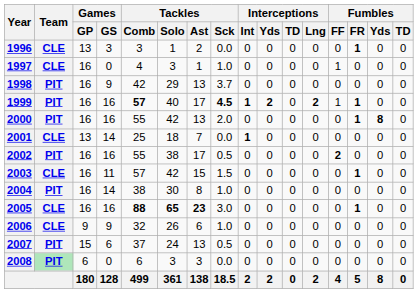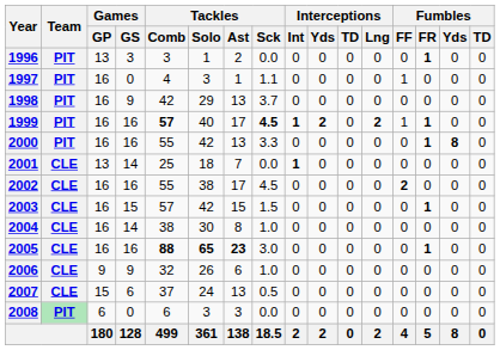 <table class="wikitable" style="text-align:center">
 <tr>
 <th rowspan="2">Year</th>
 <th rowspan="2">Team</th>
 <th colspan="2">Games</th>
 <th colspan="4">Tackles</th>
 <th colspan="4">Interceptions</th>
 <th colspan="4">Fumbles</th>
 </tr>
 <tr>
 <th>GP</th>
 <th>GS</th>
 <th>Comb</th>
 <th>Solo</th>
 <th>Ast</th>
 <th>Sck</th>
 <th>Int</th>
 <th>Yds</th>
 <th>TD</th>
 <th>Lng</th>
 <th>FF</th>
 <th>FR</th>
 <th>Yds</th>
 <th>TD</th>
 </tr>
 <tr>
 <th><a href='#'>1996</a></th>
-<th><a href='#'>CLE</a></th>
+<th><a href='#'>PIT</a></th>
 <td>13</td>
 <td>3</td>
 <td>3</td>
 <td>1</td>
 <td>2</td>
 <td>0.0</td>
 <td>0</td>
 <td>0</td>
 <td>0</td>
 <td>0</td>
 <td>0</td>
 <td><strong>1</strong></td>
 <td>0</td>
 <td>0</td>
 </tr>
 <tr>
 <th><a href='#'>1997</a></th>
-<th><a href='#'>CLE</a></th>
+<th><a href='#'>PIT</a></th>
 <td>16</td>
 <td>0</td>
 <td>4</td>
 <td>3</td>
 <td>1</td>
-<td>1.0</td>
+<td>1.1</td>
 <td>0</td>
 <td>0</td>
 <td>0</td>
 <td>0</td>
 <td>1</td>
 <td>0</td>
 <td>0</td>
 <td>0</td>
 </tr>
 <tr>
 <th><a href='#'>1998</a></th>
 <th><a href='#'>PIT</a></th>
 <td>16</td>
 <td>9</td>
 <td>42</td>
 <td>29</td>
 <td>13</td>
 <td>3.7</td>
 <td>0</td>
 <td>0</td>
 <td>0</td>
 <td>0</td>
 <td>0</td>
 <td>0</td>
 <td>0</td>
 <td>0</td>
 </tr>
 <tr>
 <th><a href='#'>1999</a></th>
 <th><a href='#'>PIT</a></th>
 <td>16</td>
 <td>16</td>
 <td><strong>57</strong></td>
 <td>40</td>
 <td>17</td>
 <td><strong>4.5</strong></td>
 <td><strong>1</strong></td>
 <td><strong>2</strong></td>
 <td>0</td>
 <td><strong>2</strong></td>
 <td>1</td>
 <td><strong>1</strong></td>
 <td>0</td>
 <td>0</td>
 </tr>
 <tr>
 <th><a href='#'>2000</a></th>
 <th><a href='#'>PIT</a></th>
 <td>16</td>
 <td>16</td>
 <td>55</td>
 <td>42</td>
 <td>13</td>
-<td>2.0</td>
+<td>3.3</td>
 <td>0</td>
 <td>0</td>
 <td>0</td>
 <td>0</td>
 <td>0</td>
 <td><strong>1</strong></td>
 <td><strong>8</strong></td>
 <td>0</td>
 </tr>
 <tr>
 <th><a href='#'>2001</a></th>
 <th><a href='#'>CLE</a></th>
 <td>13</td>
 <td>14</td>
 <td>25</td>
 <td>18</td>
 <td>7</td>
 <td>0.0</td>
 <td><strong>1</strong></td>
 <td>0</td>
 <td>0</td>
 <td>0</td>
 <td>0</td>
 <td>0</td>
 <td>0</td>
 <td>0</td>
 </tr>
 <tr>
 <th><a href='#'>2002</a></th>
-<th><a href='#'>PIT</a></th>
+<th><a href='#'>CLE</a></th>
 <td>16</td>
 <td>16</td>
 <td>55</td>
 <td>38</td>
 <td>17</td>
-<td>0.5</td>
+<td>4.5</td>
 <td>0</td>
 <td>0</td>
 <td>0</td>
 <td>0</td>
 <td><strong>2</strong></td>
 <td>0</td>
 <td>0</td>
 <td>0</td>
 </tr>
 <tr>
 <th><a href='#'>2003</a></th>
 <th><a href='#'>CLE</a></th>
 <td>16</td>
-<td>11</td>
+<td>15</td>
 <td>57</td>
 <td>42</td>
 <td>15</td>
 <td>1.5</td>
 <td>0</td>
 <td>0</td>
 <td>0</td>
 <td>0</td>
 <td>0</td>
 <td><strong>1</strong></td>
 <td>0</td>
 <td>0</td>
 </tr>
 <tr>
 <th><a href='#'>2004</a></th>
-<th><a href='#'>PIT</a></th>
+<th><a href='#'>CLE</a></th>
 <td>16</td>
 <td>14</td>
 <td>38</td>
 <td>30</td>
 <td>8</td>
 <td>1.0</td>
 <td>0</td>
 <td>0</td>
 <td>0</td>
 <td>0</td>
 <td>0</td>
 <td>0</td>
 <td>0</td>
 <td>0</td>
 </tr>
 <tr>
 <th><a href='#'>2005</a></th>
 <th><a href='#'>CLE</a></th>
 <td>16</td>
 <td>16</td>
 <td><strong>88</strong></td>
 <td><strong>65</strong></td>
 <td><strong>23</strong></td>
 <td>3.0</td>
 <td>0</td>
 <td>0</td>
 <td>0</td>
 <td>0</td>
 <td>0</td>
 <td><strong>1</strong></td>
 <td>0</td>
 <td>0</td>
 </tr>
 <tr>
 <th><a href='#'>2006</a></th>
 <th><a href='#'>CLE</a></th>
 <td>9</td>
 <td>9</td>
 <td>32</td>
 <td>26</td>
 <td>6</td>
 <td>1.0</td>
 <td>0</td>
 <td>0</td>
 <td>0</td>
 <td>0</td>
 <td>0</td>
 <td>0</td>
 <td>0</td>
 <td>0</td>
 </tr>
 <tr>
 <th><a href='#'>2007</a></th>
-<th><a href='#'>PIT</a></th>
+<th><a href='#'>CLE</a></th>
 <td>15</td>
 <td>6</td>
 <td>37</td>
 <td>24</td>
 <td>13</td>
 <td>0.5</td>
 <td>0</td>
 <td>0</td>
 <td>0</td>
 <td>0</td>
 <td>0</td>
 <td>0</td>
 <td>0</td>
 <td>0</td>
 </tr>
 <tr>
 <th><a href='#'>2008</a></th>
 <th style="background:#afe6ba; width:3em;"><a href='#'>PIT</a></th>
 <td>6</td>
 <td>0</td>
 <td>6</td>
 <td>3</td>
 <td>3</td>
 <td>0.0</td>
 <td>0</td>
 <td>0</td>
 <td>0</td>
 <td>0</td>
 <td>0</td>
 <td>0</td>
 <td>0</td>
 <td>0</td>
 </tr>
 <tr>
 <th colspan="2"></th>
 <th>180</th>
 <th>128</th>
 <th>499</th>
 <th>361</th>
 <th>138</th>
 <th>18.5</th>
 <th>2</th>
 <th>2</th>
 <th>0</th>
 <th>2</th>
 <th>4</th>
 <th>5</th>
 <th>8</th>
 <th>0</th>
 </tr>
 </table>
